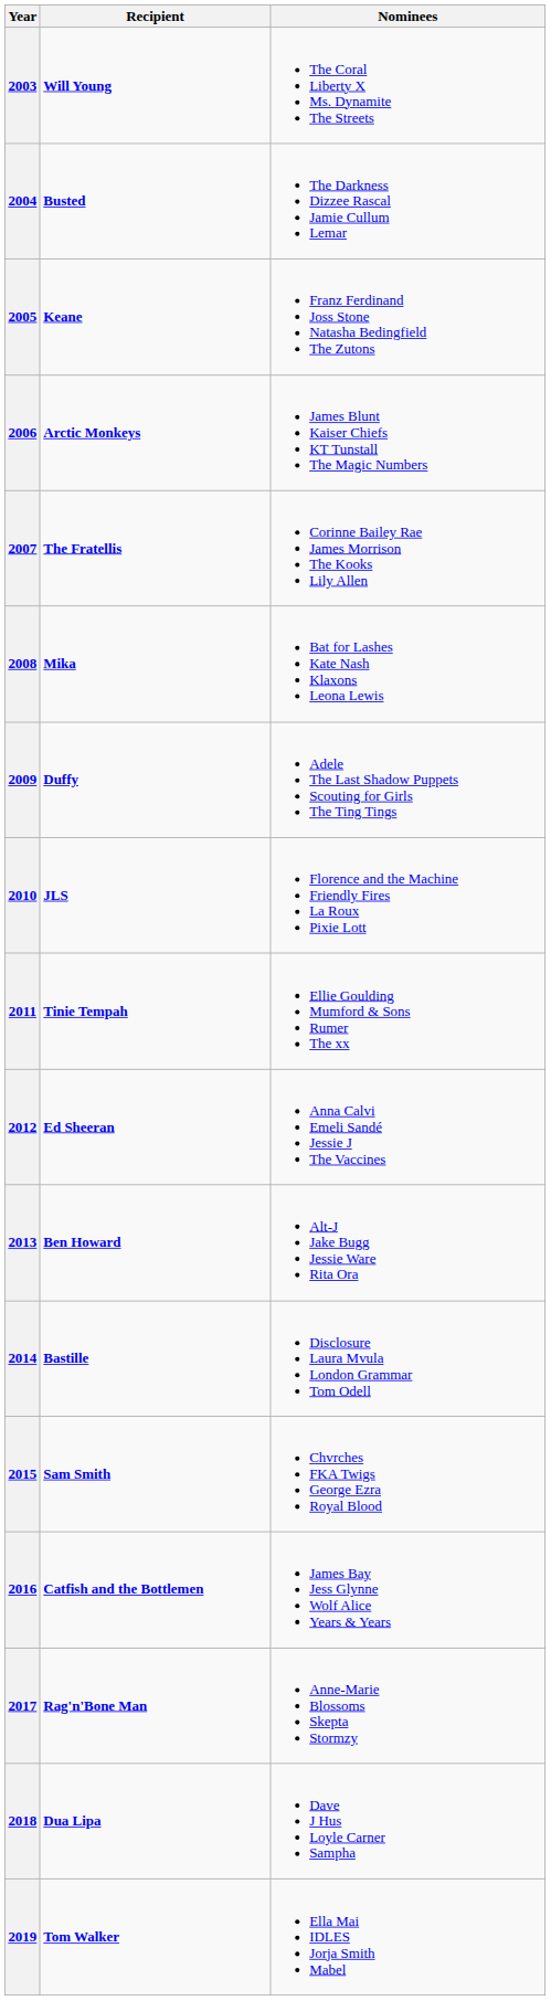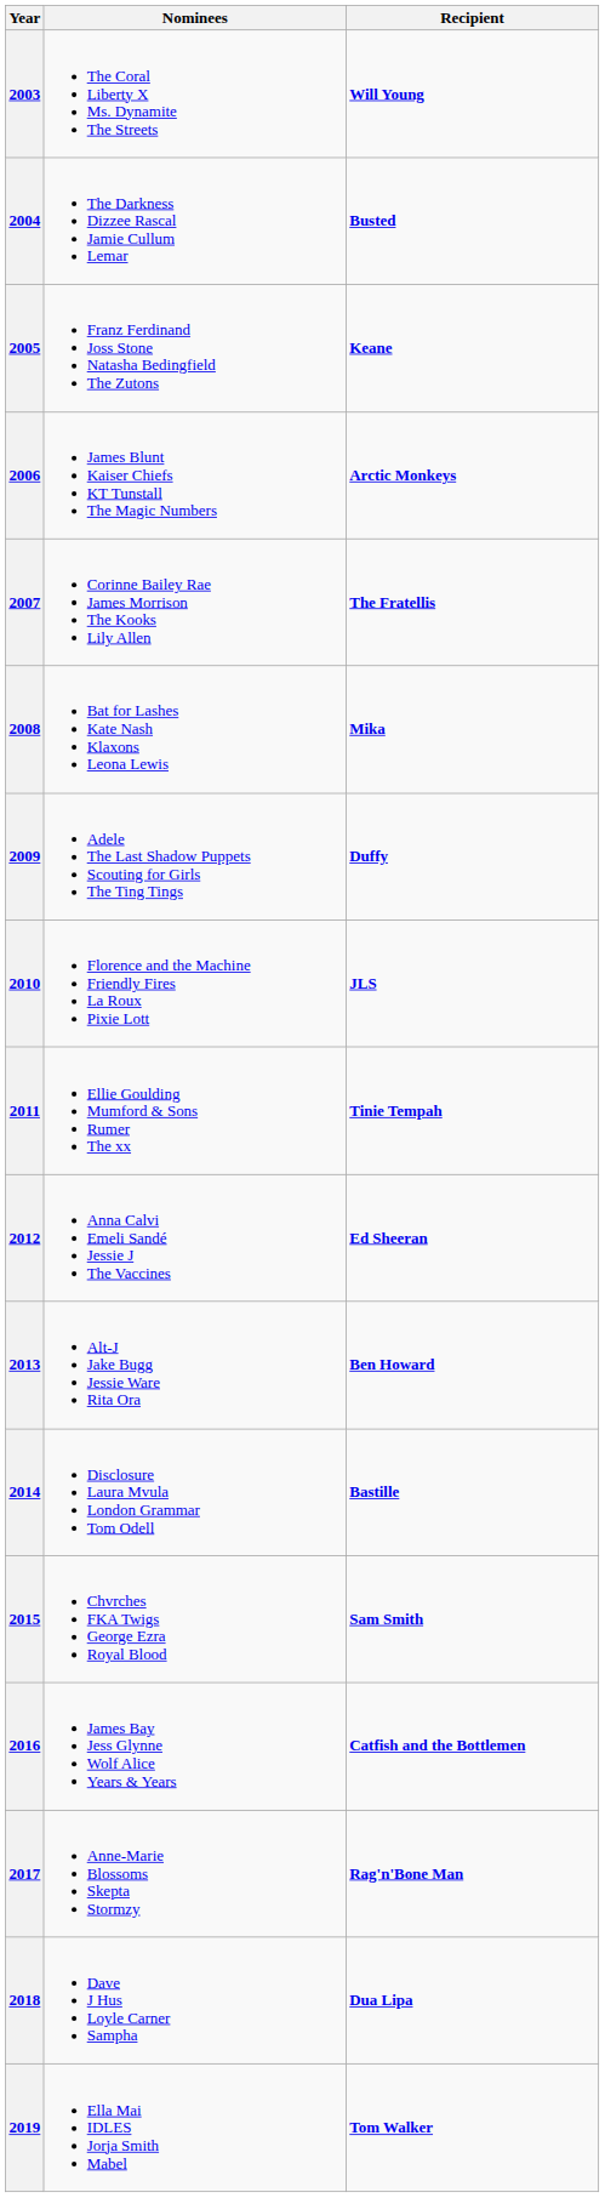 <table class="wikitable sortable">
 <tr>
 <th>Year</th>
+<th width=300px class=unsortable>Nominees</th>
 <th width=250px>Recipient</th>
-<th width=300px class=unsortable>Nominees</th>
 </tr>
 <tr>
 <th><a href='#'>2003</a></th>
+<td><br><ul><li><a href='#'>The Coral</a></li><li><a href='#'>Liberty X</a></li><li><a href='#'>Ms. Dynamite</a></li><li><a href='#'>The Streets</a></li></ul></td>
 <td><strong><a href='#'>Will Young</a></strong></td>
-<td><br><ul><li><a href='#'>The Coral</a></li><li><a href='#'>Liberty X</a></li><li><a href='#'>Ms. Dynamite</a></li><li><a href='#'>The Streets</a></li></ul></td>
 </tr>
 <tr>
 <th><a href='#'>2004</a></th>
+<td><br><ul><li><a href='#'>The Darkness</a></li><li><a href='#'>Dizzee Rascal</a></li><li><a href='#'>Jamie Cullum</a></li><li><a href='#'>Lemar</a></li></ul></td>
 <td><strong><a href='#'>Busted</a></strong></td>
-<td><br><ul><li><a href='#'>The Darkness</a></li><li><a href='#'>Dizzee Rascal</a></li><li><a href='#'>Jamie Cullum</a></li><li><a href='#'>Lemar</a></li></ul></td>
 </tr>
 <tr>
 <th><a href='#'>2005</a></th>
+<td><br><ul><li><a href='#'>Franz Ferdinand</a></li><li><a href='#'>Joss Stone</a></li><li><a href='#'>Natasha Bedingfield</a></li><li><a href='#'>The Zutons</a></li></ul></td>
 <td><strong><a href='#'>Keane</a></strong></td>
-<td><br><ul><li><a href='#'>Franz Ferdinand</a></li><li><a href='#'>Joss Stone</a></li><li><a href='#'>Natasha Bedingfield</a></li><li><a href='#'>The Zutons</a></li></ul></td>
 </tr>
 <tr>
 <th><a href='#'>2006</a></th>
+<td><br><ul><li><a href='#'>James Blunt</a></li><li><a href='#'>Kaiser Chiefs</a></li><li><a href='#'>KT Tunstall</a></li><li><a href='#'>The Magic Numbers</a></li></ul></td>
 <td><strong><a href='#'>Arctic Monkeys</a></strong></td>
-<td><br><ul><li><a href='#'>James Blunt</a></li><li><a href='#'>Kaiser Chiefs</a></li><li><a href='#'>KT Tunstall</a></li><li><a href='#'>The Magic Numbers</a></li></ul></td>
 </tr>
 <tr>
 <th><a href='#'>2007</a></th>
+<td><br><ul><li><a href='#'>Corinne Bailey Rae</a></li><li><a href='#'>James Morrison</a></li><li><a href='#'>The Kooks</a></li><li><a href='#'>Lily Allen</a></li></ul></td>
 <td><strong><a href='#'>The Fratellis</a></strong></td>
-<td><br><ul><li><a href='#'>Corinne Bailey Rae</a></li><li><a href='#'>James Morrison</a></li><li><a href='#'>The Kooks</a></li><li><a href='#'>Lily Allen</a></li></ul></td>
 </tr>
 <tr>
 <th><a href='#'>2008</a></th>
+<td><br><ul><li><a href='#'>Bat for Lashes</a></li><li><a href='#'>Kate Nash</a></li><li><a href='#'>Klaxons</a></li><li><a href='#'>Leona Lewis</a></li></ul></td>
 <td><strong><a href='#'>Mika</a></strong></td>
-<td><br><ul><li><a href='#'>Bat for Lashes</a></li><li><a href='#'>Kate Nash</a></li><li><a href='#'>Klaxons</a></li><li><a href='#'>Leona Lewis</a></li></ul></td>
 </tr>
 <tr>
 <th><a href='#'>2009</a></th>
+<td><br><ul><li><a href='#'>Adele</a></li><li><a href='#'>The Last Shadow Puppets</a></li><li><a href='#'>Scouting for Girls</a></li><li><a href='#'>The Ting Tings</a></li></ul></td>
 <td><strong><a href='#'>Duffy</a></strong></td>
-<td><br><ul><li><a href='#'>Adele</a></li><li><a href='#'>The Last Shadow Puppets</a></li><li><a href='#'>Scouting for Girls</a></li><li><a href='#'>The Ting Tings</a></li></ul></td>
 </tr>
 <tr>
 <th><a href='#'>2010</a></th>
+<td><br><ul><li><a href='#'>Florence and the Machine</a></li><li><a href='#'>Friendly Fires</a></li><li><a href='#'>La Roux</a></li><li><a href='#'>Pixie Lott</a></li></ul></td>
 <td><strong><a href='#'>JLS</a></strong></td>
-<td><br><ul><li><a href='#'>Florence and the Machine</a></li><li><a href='#'>Friendly Fires</a></li><li><a href='#'>La Roux</a></li><li><a href='#'>Pixie Lott</a></li></ul></td>
 </tr>
 <tr>
 <th><a href='#'>2011</a></th>
+<td><br><ul><li><a href='#'>Ellie Goulding</a></li><li><a href='#'>Mumford & Sons</a></li><li><a href='#'>Rumer</a></li><li><a href='#'>The xx</a></li></ul></td>
 <td><strong><a href='#'>Tinie Tempah</a></strong></td>
-<td><br><ul><li><a href='#'>Ellie Goulding</a></li><li><a href='#'>Mumford & Sons</a></li><li><a href='#'>Rumer</a></li><li><a href='#'>The xx</a></li></ul></td>
 </tr>
 <tr>
 <th><a href='#'>2012</a></th>
+<td><br><ul><li><a href='#'>Anna Calvi</a></li><li><a href='#'>Emeli Sandé</a></li><li><a href='#'>Jessie J</a></li><li><a href='#'>The Vaccines</a></li></ul></td>
 <td><strong><a href='#'>Ed Sheeran</a></strong></td>
-<td><br><ul><li><a href='#'>Anna Calvi</a></li><li><a href='#'>Emeli Sandé</a></li><li><a href='#'>Jessie J</a></li><li><a href='#'>The Vaccines</a></li></ul></td>
 </tr>
 <tr>
 <th><a href='#'>2013</a></th>
+<td><br><ul><li><a href='#'>Alt-J</a></li><li><a href='#'>Jake Bugg</a></li><li><a href='#'>Jessie Ware</a></li><li><a href='#'>Rita Ora</a></li></ul></td>
 <td><strong><a href='#'>Ben Howard</a></strong></td>
-<td><br><ul><li><a href='#'>Alt-J</a></li><li><a href='#'>Jake Bugg</a></li><li><a href='#'>Jessie Ware</a></li><li><a href='#'>Rita Ora</a></li></ul></td>
 </tr>
 <tr>
 <th><a href='#'>2014</a></th>
+<td><br><ul><li><a href='#'>Disclosure</a></li><li><a href='#'>Laura Mvula</a></li><li><a href='#'>London Grammar</a></li><li><a href='#'>Tom Odell</a></li></ul></td>
 <td><strong><a href='#'>Bastille</a></strong></td>
-<td><br><ul><li><a href='#'>Disclosure</a></li><li><a href='#'>Laura Mvula</a></li><li><a href='#'>London Grammar</a></li><li><a href='#'>Tom Odell</a></li></ul></td>
 </tr>
 <tr>
 <th><a href='#'>2015</a></th>
+<td><br><ul><li><a href='#'>Chvrches</a></li><li><a href='#'>FKA Twigs</a></li><li><a href='#'>George Ezra</a></li><li><a href='#'>Royal Blood</a></li></ul></td>
 <td><strong><a href='#'>Sam Smith</a></strong></td>
-<td><br><ul><li><a href='#'>Chvrches</a></li><li><a href='#'>FKA Twigs</a></li><li><a href='#'>George Ezra</a></li><li><a href='#'>Royal Blood</a></li></ul></td>
 </tr>
 <tr>
 <th><a href='#'>2016</a></th>
+<td><br><ul><li><a href='#'>James Bay</a></li><li><a href='#'>Jess Glynne</a></li><li><a href='#'>Wolf Alice</a></li><li><a href='#'>Years & Years</a></li></ul></td>
 <td><strong><a href='#'>Catfish and the Bottlemen</a></strong></td>
-<td><br><ul><li><a href='#'>James Bay</a></li><li><a href='#'>Jess Glynne</a></li><li><a href='#'>Wolf Alice</a></li><li><a href='#'>Years & Years</a></li></ul></td>
 </tr>
 <tr>
 <th><a href='#'>2017</a></th>
+<td><br><ul><li><a href='#'>Anne-Marie</a></li><li><a href='#'>Blossoms</a></li><li><a href='#'>Skepta</a></li><li><a href='#'>Stormzy</a></li></ul></td>
 <td><strong><a href='#'>Rag'n'Bone Man</a></strong></td>
-<td><br><ul><li><a href='#'>Anne-Marie</a></li><li><a href='#'>Blossoms</a></li><li><a href='#'>Skepta</a></li><li><a href='#'>Stormzy</a></li></ul></td>
 </tr>
 <tr>
 <th><a href='#'>2018</a></th>
+<td><br><ul><li><a href='#'>Dave</a></li><li><a href='#'>J Hus</a></li><li><a href='#'>Loyle Carner</a></li><li><a href='#'>Sampha</a></li></ul></td>
 <td><strong><a href='#'>Dua Lipa</a></strong></td>
-<td><br><ul><li><a href='#'>Dave</a></li><li><a href='#'>J Hus</a></li><li><a href='#'>Loyle Carner</a></li><li><a href='#'>Sampha</a></li></ul></td>
 </tr>
 <tr>
 <th><a href='#'>2019</a></th>
+<td><br><ul><li><a href='#'>Ella Mai</a></li><li><a href='#'>IDLES</a></li><li><a href='#'>Jorja Smith</a></li><li><a href='#'>Mabel</a></li></ul></td>
 <td><strong><a href='#'>Tom Walker</a></strong></td>
-<td><br><ul><li><a href='#'>Ella Mai</a></li><li><a href='#'>IDLES</a></li><li><a href='#'>Jorja Smith</a></li><li><a href='#'>Mabel</a></li></ul></td>
 </tr>
 </table>
